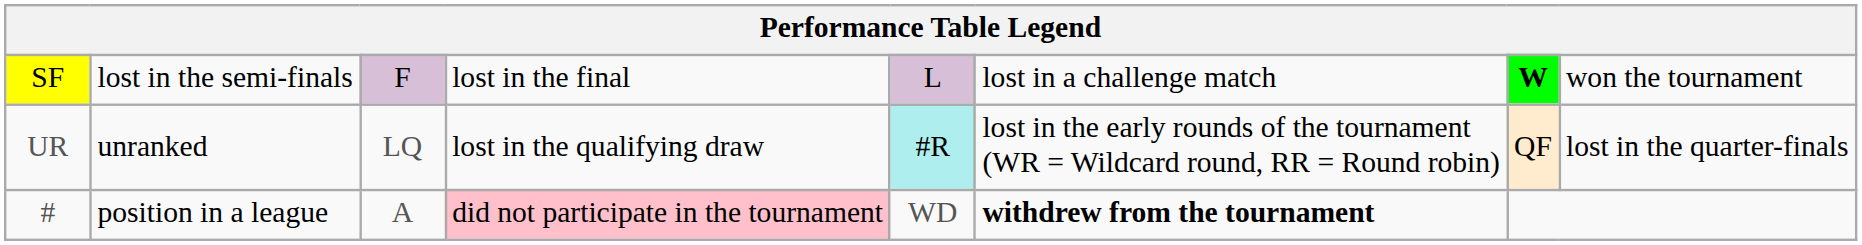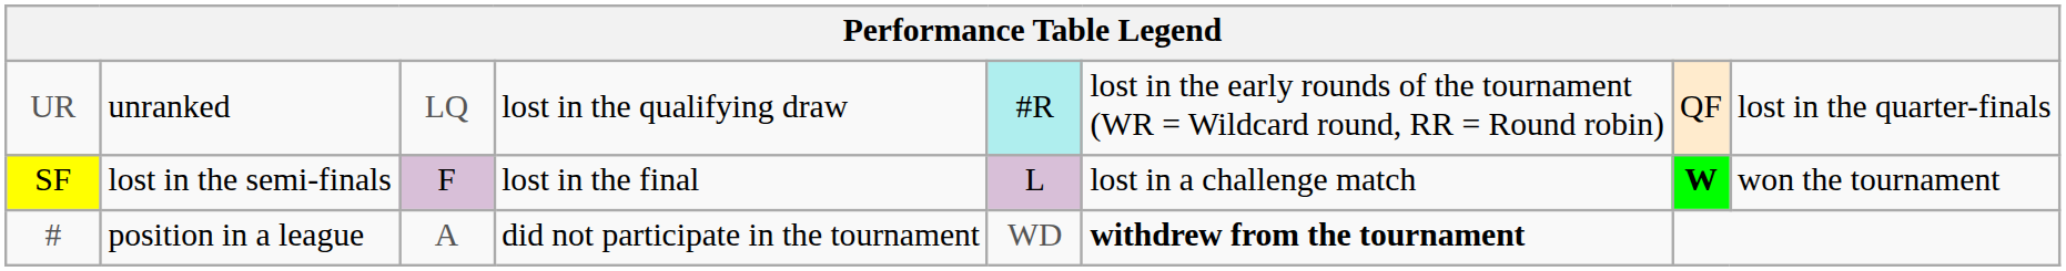 <table class="wikitable" style="font-size:78%;">
 <tr bgcolor="#efefef">
 <th colspan="8">Performance Table Legend</th>
+</tr>
+<tr>
+<td align="center" style="color:#555555;" width="30">UR</td>
+<td>unranked</td>
+<td align="center" style="color:#555555;" width="30">LQ</td>
+<td>lost in the qualifying draw</td>
+<td align="center" style="background:#afeeee;">#R</td>
+<td>lost in the early rounds of the tournament<br>(WR = Wildcard round, RR = Round robin)</td>
+<td align="center" style="background:#ffebcd;">QF</td>
+<td>lost in the quarter-finals</td>
 </tr>
 <tr>
 <td align="center" style="background:yellow;">SF</td>
 <td>lost in the semi-finals</td>
 <td align="center" style="background:#D8BFD8;">F</td>
 <td>lost in the final</td>
 <td align="center" style="background:#D8BFD8;">L</td>
 <td>lost in a challenge match</td>
 <td align="center" style="background:#00ff00;"><strong>W</strong></td>
 <td>won the tournament</td>
 </tr>
 <tr>
-<td align="center" style="color:#555555;" width="30">UR</td>
-<td>unranked</td>
-<td align="center" style="color:#555555;" width="30">LQ</td>
-<td>lost in the qualifying draw</td>
-<td align="center" style="background:#afeeee;">#R</td>
-<td>lost in the early rounds of the tournament<br>(WR = Wildcard round, RR = Round robin)</td>
-<td align="center" style="background:#ffebcd;">QF</td>
-<td>lost in the quarter-finals</td>
-</tr>
-<tr>
 <td align="center" style="color:#555555;" width="30">#</td>
 <td>position in a league</td>
 <td align="center" style="color:#555555;" width="30">A</td>
-<td style="background: pink;">did not participate in the tournament</td>
+<td>did not participate in the tournament</td>
 <td align="center" style="color:#555555;" width="30">WD</td>
 <td><strong>withdrew from the tournament</strong></td>
 </tr>
 </table>
